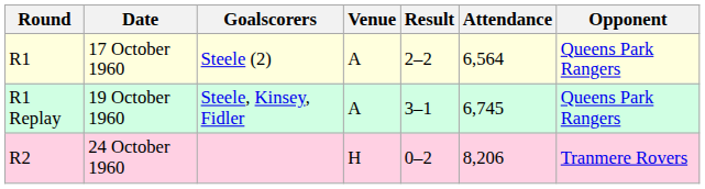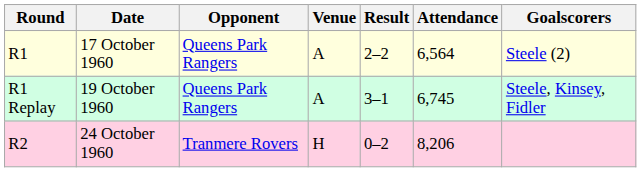 <table class="wikitable">
 <tr>
 <th>Round</th>
 <th>Date</th>
-<th>Goalscorers</th>
+<th>Opponent</th>
 <th>Venue</th>
 <th>Result</th>
 <th>Attendance</th>
-<th>Opponent</th>
+<th>Goalscorers</th>
 </tr>
 <tr style="background-color: #ffffdd;">
 <td>R1</td>
 <td>17 October 1960</td>
-<td><a href='#'>Steele</a> (2)</td>
+<td><a href='#'>Queens Park Rangers</a></td>
 <td>A</td>
 <td>2–2</td>
 <td>6,564</td>
-<td><a href='#'>Queens Park Rangers</a></td>
+<td><a href='#'>Steele</a> (2)</td>
 </tr>
 <tr style="background-color: #d0ffe3;">
 <td>R1 Replay</td>
 <td>19 October 1960</td>
-<td><a href='#'>Steele</a>, <a href='#'>Kinsey</a>, <a href='#'>Fidler</a></td>
+<td><a href='#'>Queens Park Rangers</a></td>
 <td>A</td>
 <td>3–1</td>
 <td>6,745</td>
-<td><a href='#'>Queens Park Rangers</a></td>
+<td><a href='#'>Steele</a>, <a href='#'>Kinsey</a>, <a href='#'>Fidler</a></td>
 </tr>
 <tr style="background-color: #ffd0e3;">
 <td>R2</td>
 <td>24 October 1960</td>
-<td></td>
+<td><a href='#'>Tranmere Rovers</a></td>
 <td>H</td>
 <td>0–2</td>
 <td>8,206</td>
-<td><a href='#'>Tranmere Rovers</a></td>
+<td></td>
 </tr>
 </table>
